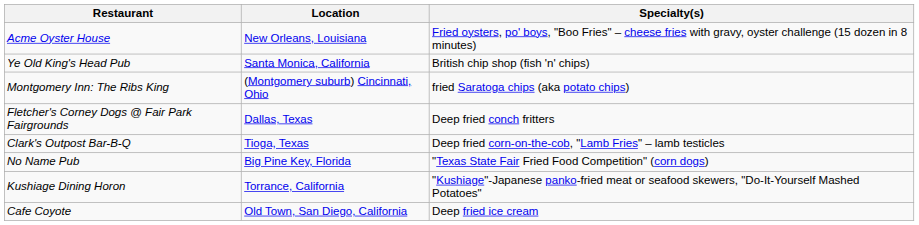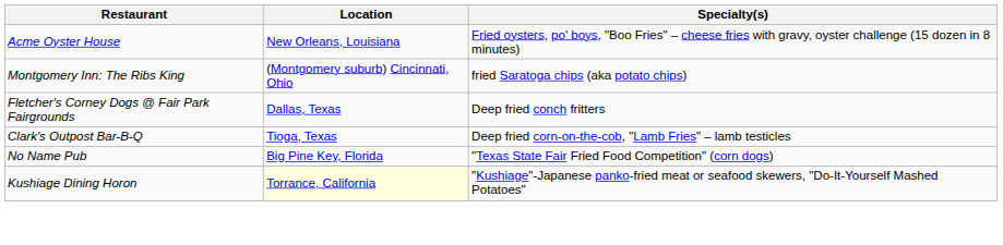 <table class="wikitable" style="width:100%;">
 <tr>
 <th>Restaurant</th>
 <th>Location</th>
 <th>Specialty(s)</th>
 </tr>
 <tr>
 <td><em><a href='#'>Acme Oyster House</a></em></td>
 <td><a href='#'>New Orleans, Louisiana</a></td>
 <td><a href='#'>Fried oysters</a>, <a href='#'>po' boys</a>, "Boo Fries" – <a href='#'>cheese fries</a> with gravy, oyster challenge (15 dozen in 8 minutes)</td>
-</tr>
-<tr>
-<td><em>Ye Old King's Head Pub</em></td>
-<td><a href='#'>Santa Monica, California</a></td>
-<td>British chip shop (fish 'n' chips)</td>
 </tr>
 <tr>
 <td><em>Montgomery Inn: The Ribs King</em></td>
 <td>(<a href='#'>Montgomery suburb</a>) <a href='#'>Cincinnati, Ohio</a></td>
 <td>fried <a href='#'>Saratoga chips</a> (aka <a href='#'>potato chips</a>)</td>
 </tr>
 <tr>
 <td><em>Fletcher's Corney Dogs</em> @ <em>Fair Park Fairgrounds</em></td>
 <td><a href='#'>Dallas, Texas</a></td>
 <td>Deep fried <a href='#'>conch</a> fritters</td>
 </tr>
 <tr>
 <td><em>Clark's Outpost Bar-B-Q</em></td>
 <td><a href='#'>Tioga, Texas</a></td>
 <td>Deep fried <a href='#'>corn-on-the-cob</a>, "<a href='#'>Lamb Fries</a>" – lamb testicles</td>
 </tr>
 <tr>
 <td><em>No Name Pub</em></td>
 <td><a href='#'>Big Pine Key, Florida</a></td>
 <td>"<a href='#'>Texas State Fair</a> Fried Food Competition" (<a href='#'>corn dogs</a>)</td>
 </tr>
 <tr>
 <td><em>Kushiage Dining Horon</em></td>
-<td><a href='#'>Torrance, California</a></td>
+<td style="background: lightyellow;"><a href='#'>Torrance, California</a></td>
 <td>"<a href='#'>Kushiage</a>"-Japanese <a href='#'>panko</a>-fried meat or seafood skewers, "Do-It-Yourself Mashed Potatoes"</td>
 </tr>
-<tr>
-<td><em>Cafe Coyote</em></td>
-<td><a href='#'>Old Town, San Diego, California</a></td>
-<td>Deep <a href='#'>fried ice cream</a></td>
-</tr>
 </table>
